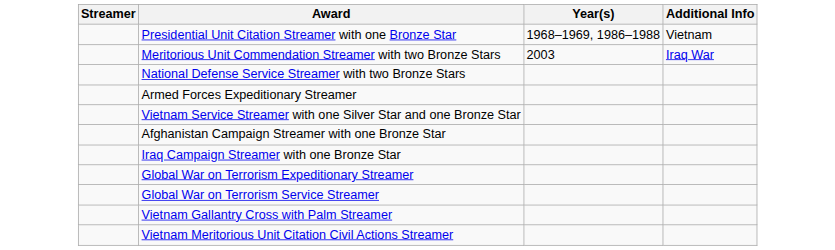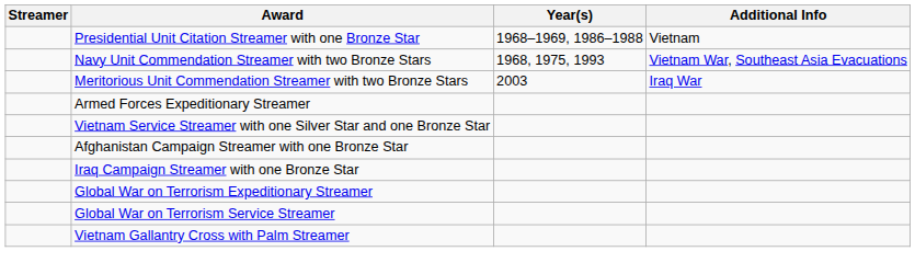 <table class="wikitable" style="margin:auto;">
 <tr>
 <th>Streamer</th>
 <th>Award</th>
 <th>Year(s)</th>
 <th>Additional Info</th>
 </tr>
 <tr>
 <td></td>
 <td><a href='#'>Presidential Unit Citation Streamer</a> with one <a href='#'>Bronze Star</a></td>
 <td>1968–1969, 1986–1988</td>
 <td>Vietnam</td>
 </tr>
 <tr>
 <td></td>
+<td><a href='#'>Navy Unit Commendation Streamer</a> with two Bronze Stars</td>
+<td>1968, 1975, 1993</td>
+<td><a href='#'>Vietnam War</a>, <a href='#'>Southeast Asia Evacuations</a></td>
+</tr>
+<tr>
+<td></td>
 <td><a href='#'>Meritorious Unit Commendation Streamer</a> with two Bronze Stars</td>
 <td>2003</td>
 <td><a href='#'>Iraq War</a></td>
-</tr>
-<tr>
-<td></td>
-<td><a href='#'>National Defense Service Streamer</a> with two Bronze Stars</td>
-<td></td>
-<td></td>
 </tr>
 <tr>
 <td></td>
 <td>Armed Forces Expeditionary Streamer</td>
 <td></td>
 <td></td>
 </tr>
 <tr>
 <td></td>
 <td><a href='#'>Vietnam Service Streamer</a> with one Silver Star and one Bronze Star</td>
 <td></td>
 <td></td>
 </tr>
 <tr>
 <td></td>
 <td>Afghanistan Campaign Streamer with one Bronze Star</td>
 <td></td>
 <td></td>
 </tr>
 <tr>
 <td></td>
 <td><a href='#'>Iraq Campaign Streamer</a> with one Bronze Star</td>
 <td></td>
 <td></td>
 </tr>
 <tr>
 <td></td>
 <td><a href='#'>Global War on Terrorism Expeditionary Streamer</a></td>
 <td></td>
 <td></td>
 </tr>
 <tr>
 <td></td>
 <td><a href='#'>Global War on Terrorism Service Streamer</a></td>
 <td></td>
 <td></td>
 </tr>
 <tr>
 <td></td>
 <td><a href='#'>Vietnam Gallantry Cross with Palm Streamer</a></td>
 <td></td>
 <td></td>
 </tr>
-<tr>
-<td></td>
-<td><a href='#'>Vietnam Meritorious Unit Citation Civil Actions Streamer</a></td>
-<td></td>
-<td></td>
-</tr>
 </table>
